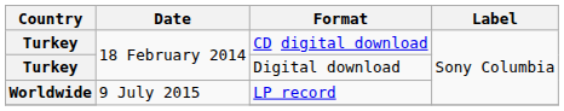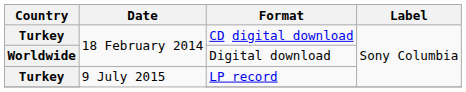 <table class="wikitable plainrowheaders">
 <tr>
 <th scope="col">Country</th>
 <th scope="col">Date</th>
 <th scope="col">Format</th>
 <th scope="col">Label</th>
 </tr>
 <tr>
 <th scope="row">Turkey</th>
 <td rowspan="2">18 February 2014</td>
 <td><a href='#'>CD</a> <a href='#'>digital download</a></td>
 <td rowspan="3">Sony Columbia</td>
 </tr>
 <tr>
-<th scope="row">Turkey</th>
+<th scope="row">Worldwide</th>
 <td>Digital download</td>
 </tr>
 <tr>
-<th scope="row">Worldwide</th>
+<th scope="row">Turkey</th>
 <td rowspan="2">9 July 2015</td>
 <td><a href='#'>LP record</a></td>
 </tr>
 <tr>
 </tr>
 </table>
